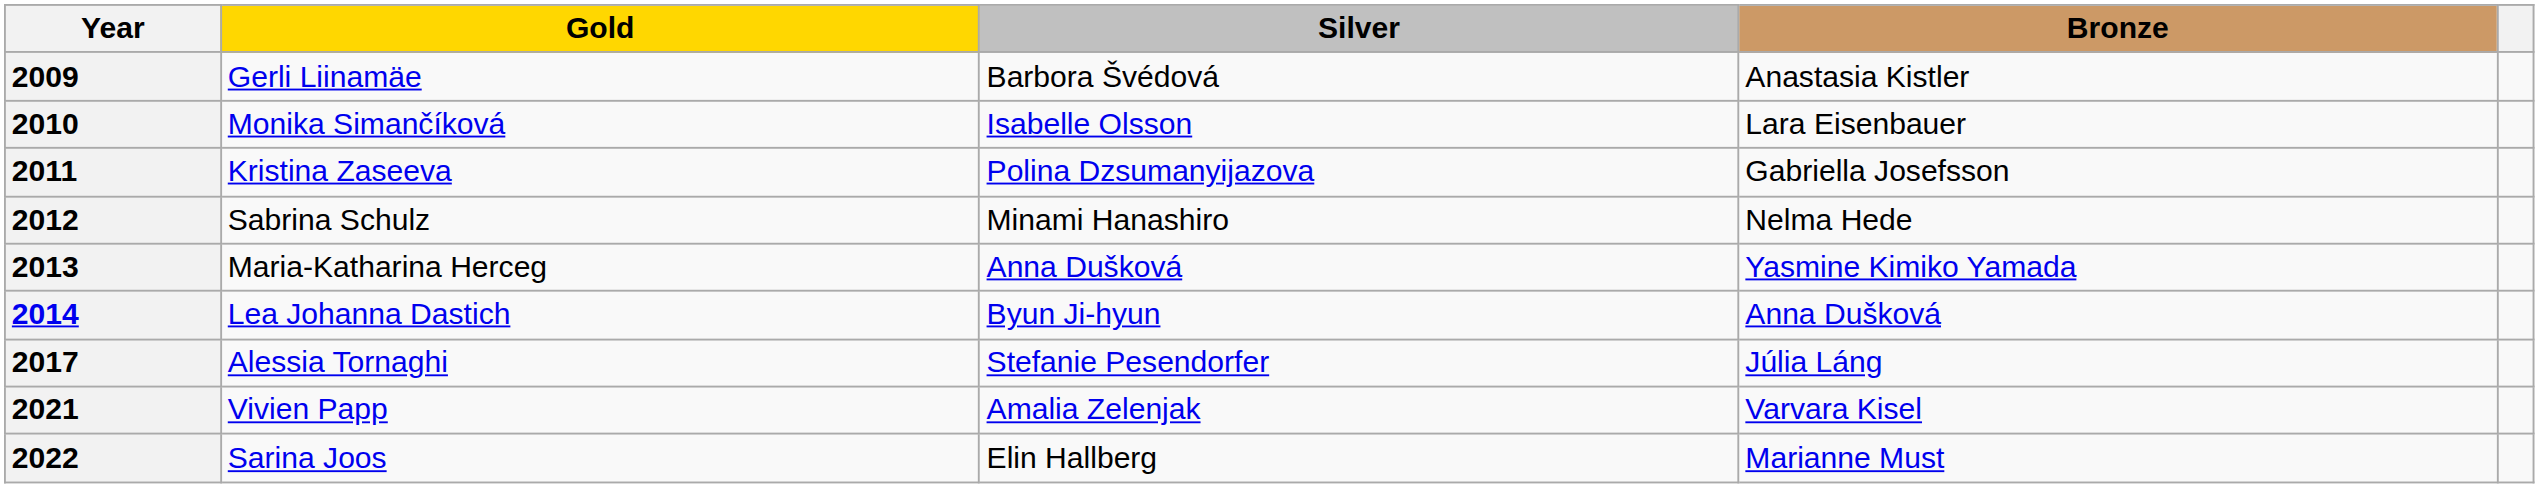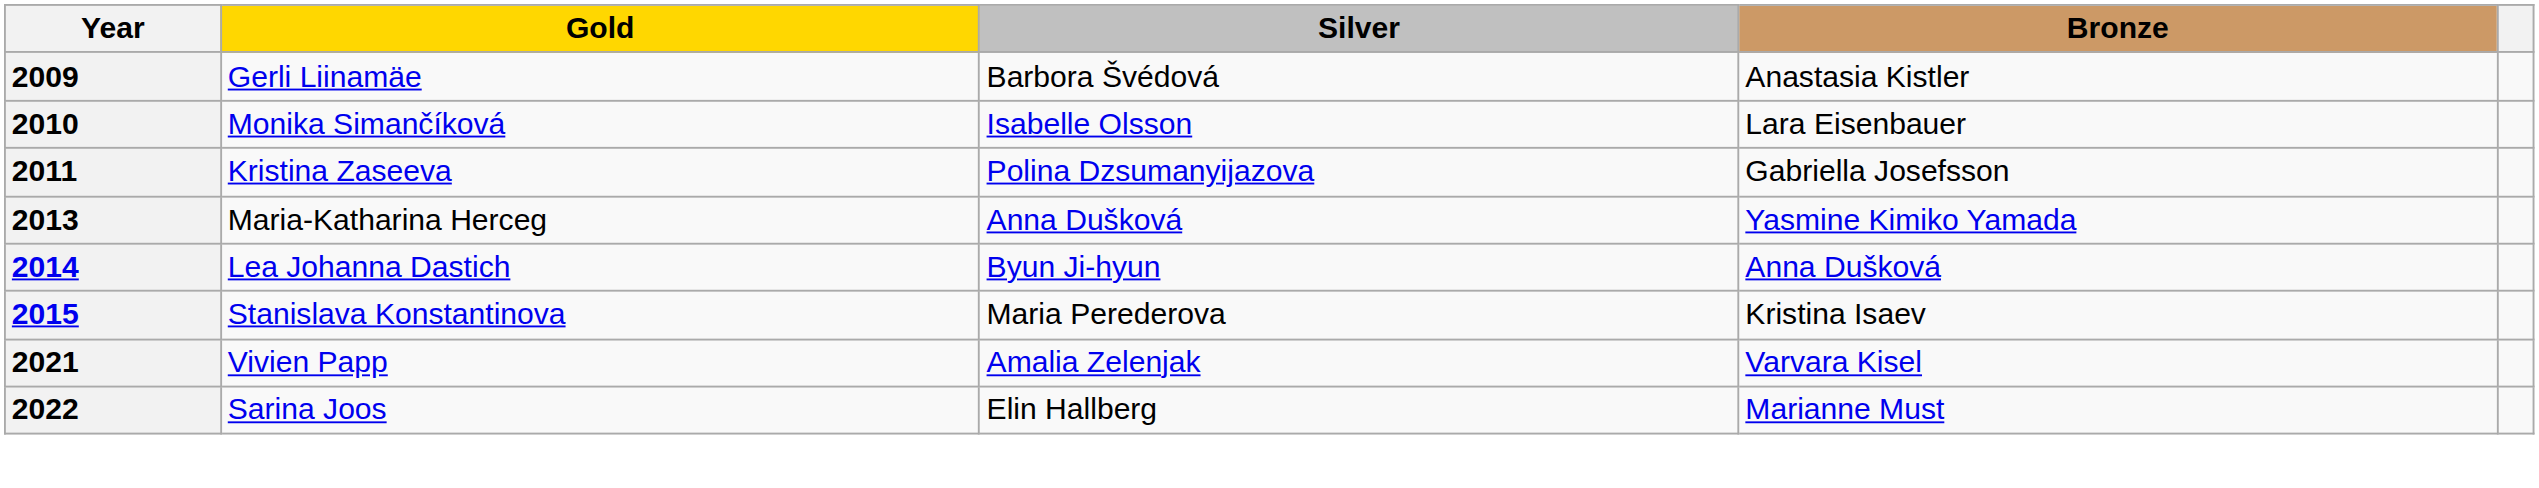 <table class="wikitable unsortable" style="text-align:left; width:85%">
 <tr>
 <th scope="col" style="text-align:center">Year</th>
 <td scope="col" style="text-align:center; width:30%; background:gold"><strong>Gold</strong></td>
 <td scope="col" style="text-align:center; width:30%; background:silver"><strong>Silver</strong></td>
 <td scope="col" style="text-align:center; width:30%; background:#c96"><strong>Bronze</strong></td>
 <th scope="col" style="text-align:center"></th>
 </tr>
 <tr>
 <th scope="row" style="text-align:left">2009</th>
 <td> <a href='#'>Gerli Liinamäe</a></td>
 <td> Barbora Švédová</td>
 <td> Anastasia Kistler</td>
 <td></td>
 </tr>
 <tr>
 <th scope="row" style="text-align:left">2010</th>
 <td> <a href='#'>Monika Simančíková</a></td>
 <td> <a href='#'>Isabelle Olsson</a></td>
 <td> Lara Eisenbauer</td>
 <td></td>
 </tr>
 <tr>
 <th scope="row" style="text-align:left">2011</th>
 <td> <a href='#'>Kristina Zaseeva</a></td>
 <td> <a href='#'>Polina Dzsumanyijazova</a></td>
 <td> Gabriella Josefsson</td>
 <td></td>
 </tr>
 <tr>
-<th scope="row" style="text-align:left">2012</th>
-<td> Sabrina Schulz</td>
-<td> Minami Hanashiro</td>
-<td> Nelma Hede</td>
-<td></td>
-</tr>
-<tr>
 <th scope="row" style="text-align:left">2013</th>
 <td> Maria-Katharina Herceg</td>
 <td> <a href='#'>Anna Dušková</a></td>
 <td> <a href='#'>Yasmine Kimiko Yamada</a></td>
 <td></td>
 </tr>
 <tr>
 <th scope="row" style="text-align:left"><a href='#'>2014</a></th>
 <td> <a href='#'>Lea Johanna Dastich</a></td>
 <td> <a href='#'>Byun Ji-hyun</a></td>
 <td> <a href='#'>Anna Dušková</a></td>
 <td></td>
 </tr>
 <tr>
-<th scope="row" style="text-align:left">2017</th>
-<td> <a href='#'>Alessia Tornaghi</a></td>
-<td> <a href='#'>Stefanie Pesendorfer</a></td>
-<td> <a href='#'>Júlia Láng</a></td>
+<th scope="row" style="text-align:left"><a href='#'>2015</a></th>
+<td> <a href='#'>Stanislava Konstantinova</a></td>
+<td> Maria Perederova</td>
+<td> Kristina Isaev</td>
 <td></td>
 </tr>
 <tr>
 <th scope="row" style="text-align:left">2021</th>
 <td> <a href='#'>Vivien Papp</a></td>
 <td> <a href='#'>Amalia Zelenjak</a></td>
 <td> <a href='#'>Varvara Kisel</a></td>
 <td></td>
 </tr>
 <tr>
 <th scope="row" style="text-align:left">2022</th>
 <td> <a href='#'>Sarina Joos</a></td>
 <td> Elin Hallberg</td>
 <td> <a href='#'>Marianne Must</a></td>
 <td></td>
 </tr>
 </table>
